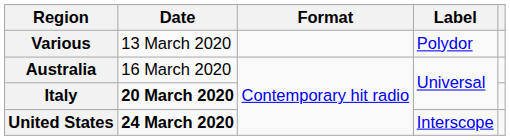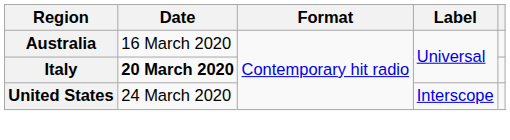 <table class="wikitable plainrowheaders">
 <tr>
 <th scope="col">Region</th>
 <th scope="col">Date</th>
 <th scope="col">Format</th>
 <th scope="col">Label</th>
 <th scope="col"></th>
-</tr>
-<tr>
-<th scope="row">Various</th>
-<td>13 March 2020</td>
-<td></td>
-<td><a href='#'>Polydor</a></td>
-<td></td>
 </tr>
 <tr>
 <th scope="row">Australia</th>
 <td>16 March 2020</td>
 <td rowspan="3"><a href='#'>Contemporary hit radio</a></td>
 <td rowspan="2"><a href='#'>Universal</a></td>
 <td></td>
 </tr>
 <tr>
 <th scope="row">Italy</th>
 <td><strong>20 March 2020</strong></td>
 <td></td>
 </tr>
 <tr>
 <th scope="row">United States</th>
-<td><strong>24 March 2020</strong></td>
+<td>24 March 2020</td>
 <td><a href='#'>Interscope</a></td>
 <td></td>
 </tr>
 </table>
